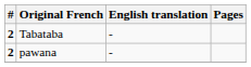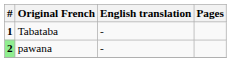 <table class="wikitable">
 <tr>
 <th>#</th>
 <th>Original French</th>
 <th>English translation</th>
 <th>Pages</th>
 </tr>
 <tr>
-<td><strong>2</strong></td>
+<td><strong>1</strong></td>
 <td>Tabataba</td>
 <td>-</td>
 <td></td>
 </tr>
 <tr>
-<td><strong>2</strong></td>
+<td style="background: lightgreen;"><strong>2</strong></td>
 <td>pawana</td>
 <td>-</td>
 <td></td>
 </tr>
 <tr>
 </tr>
 </table>
